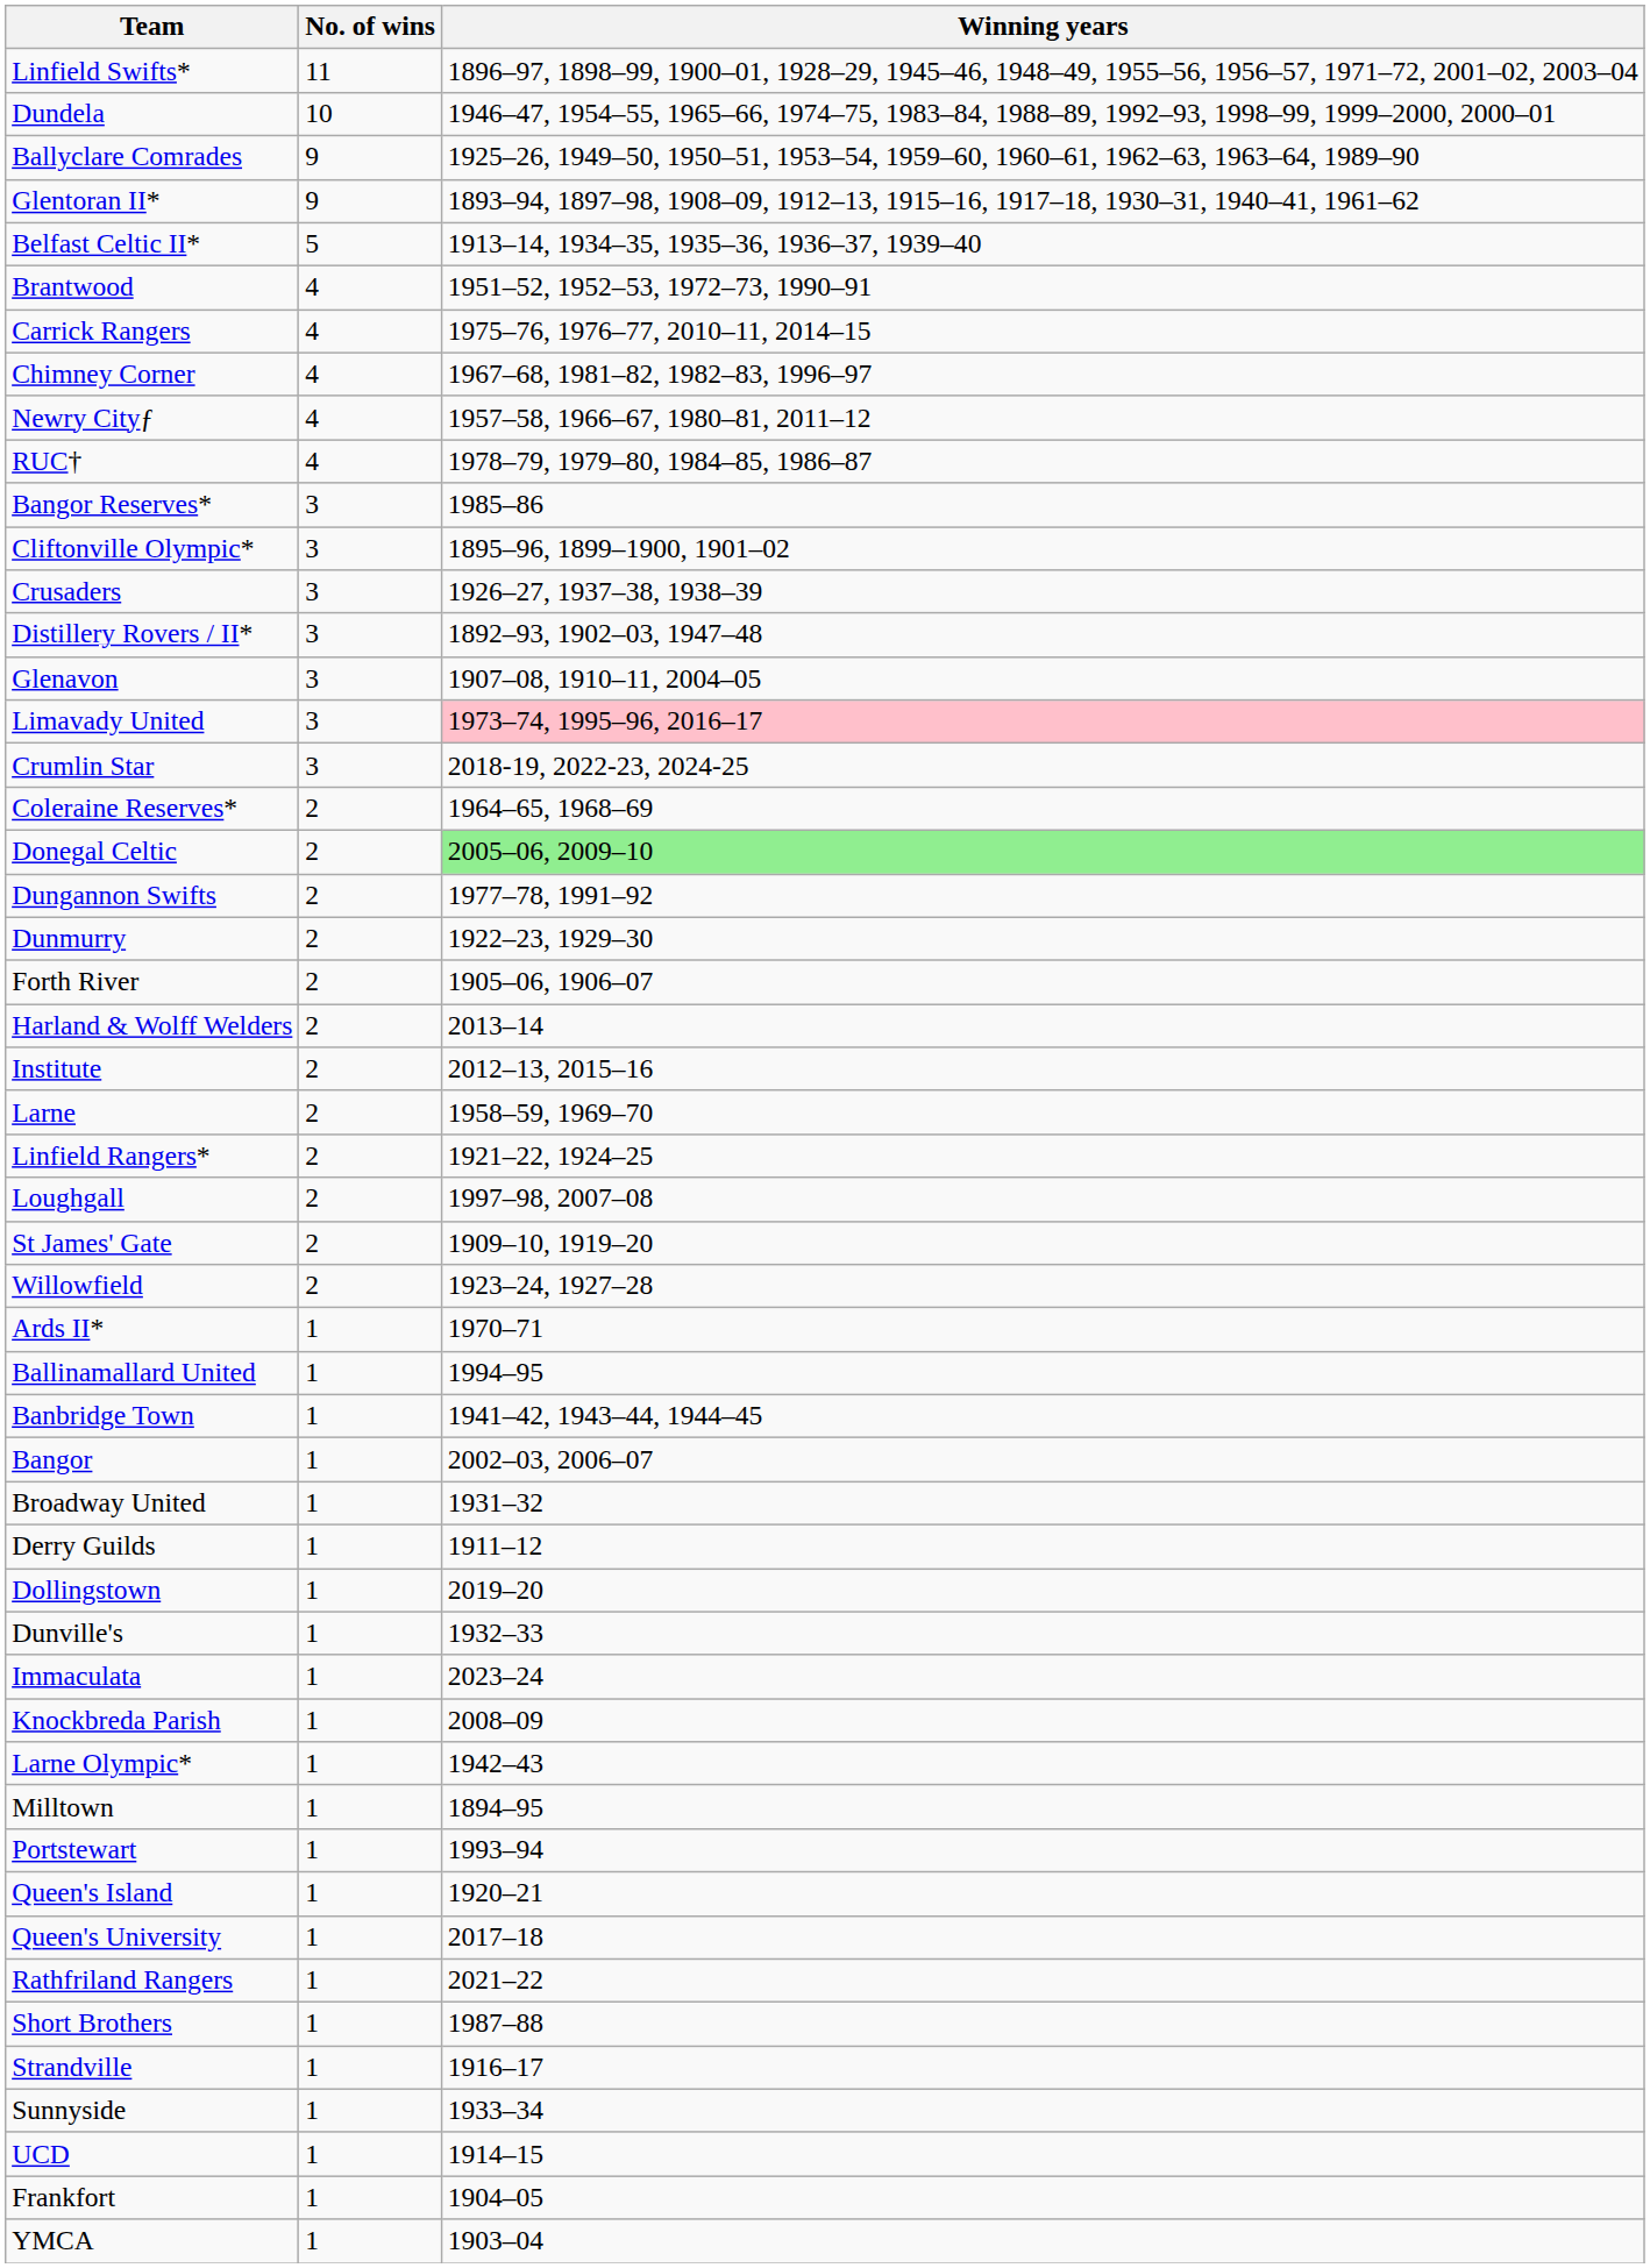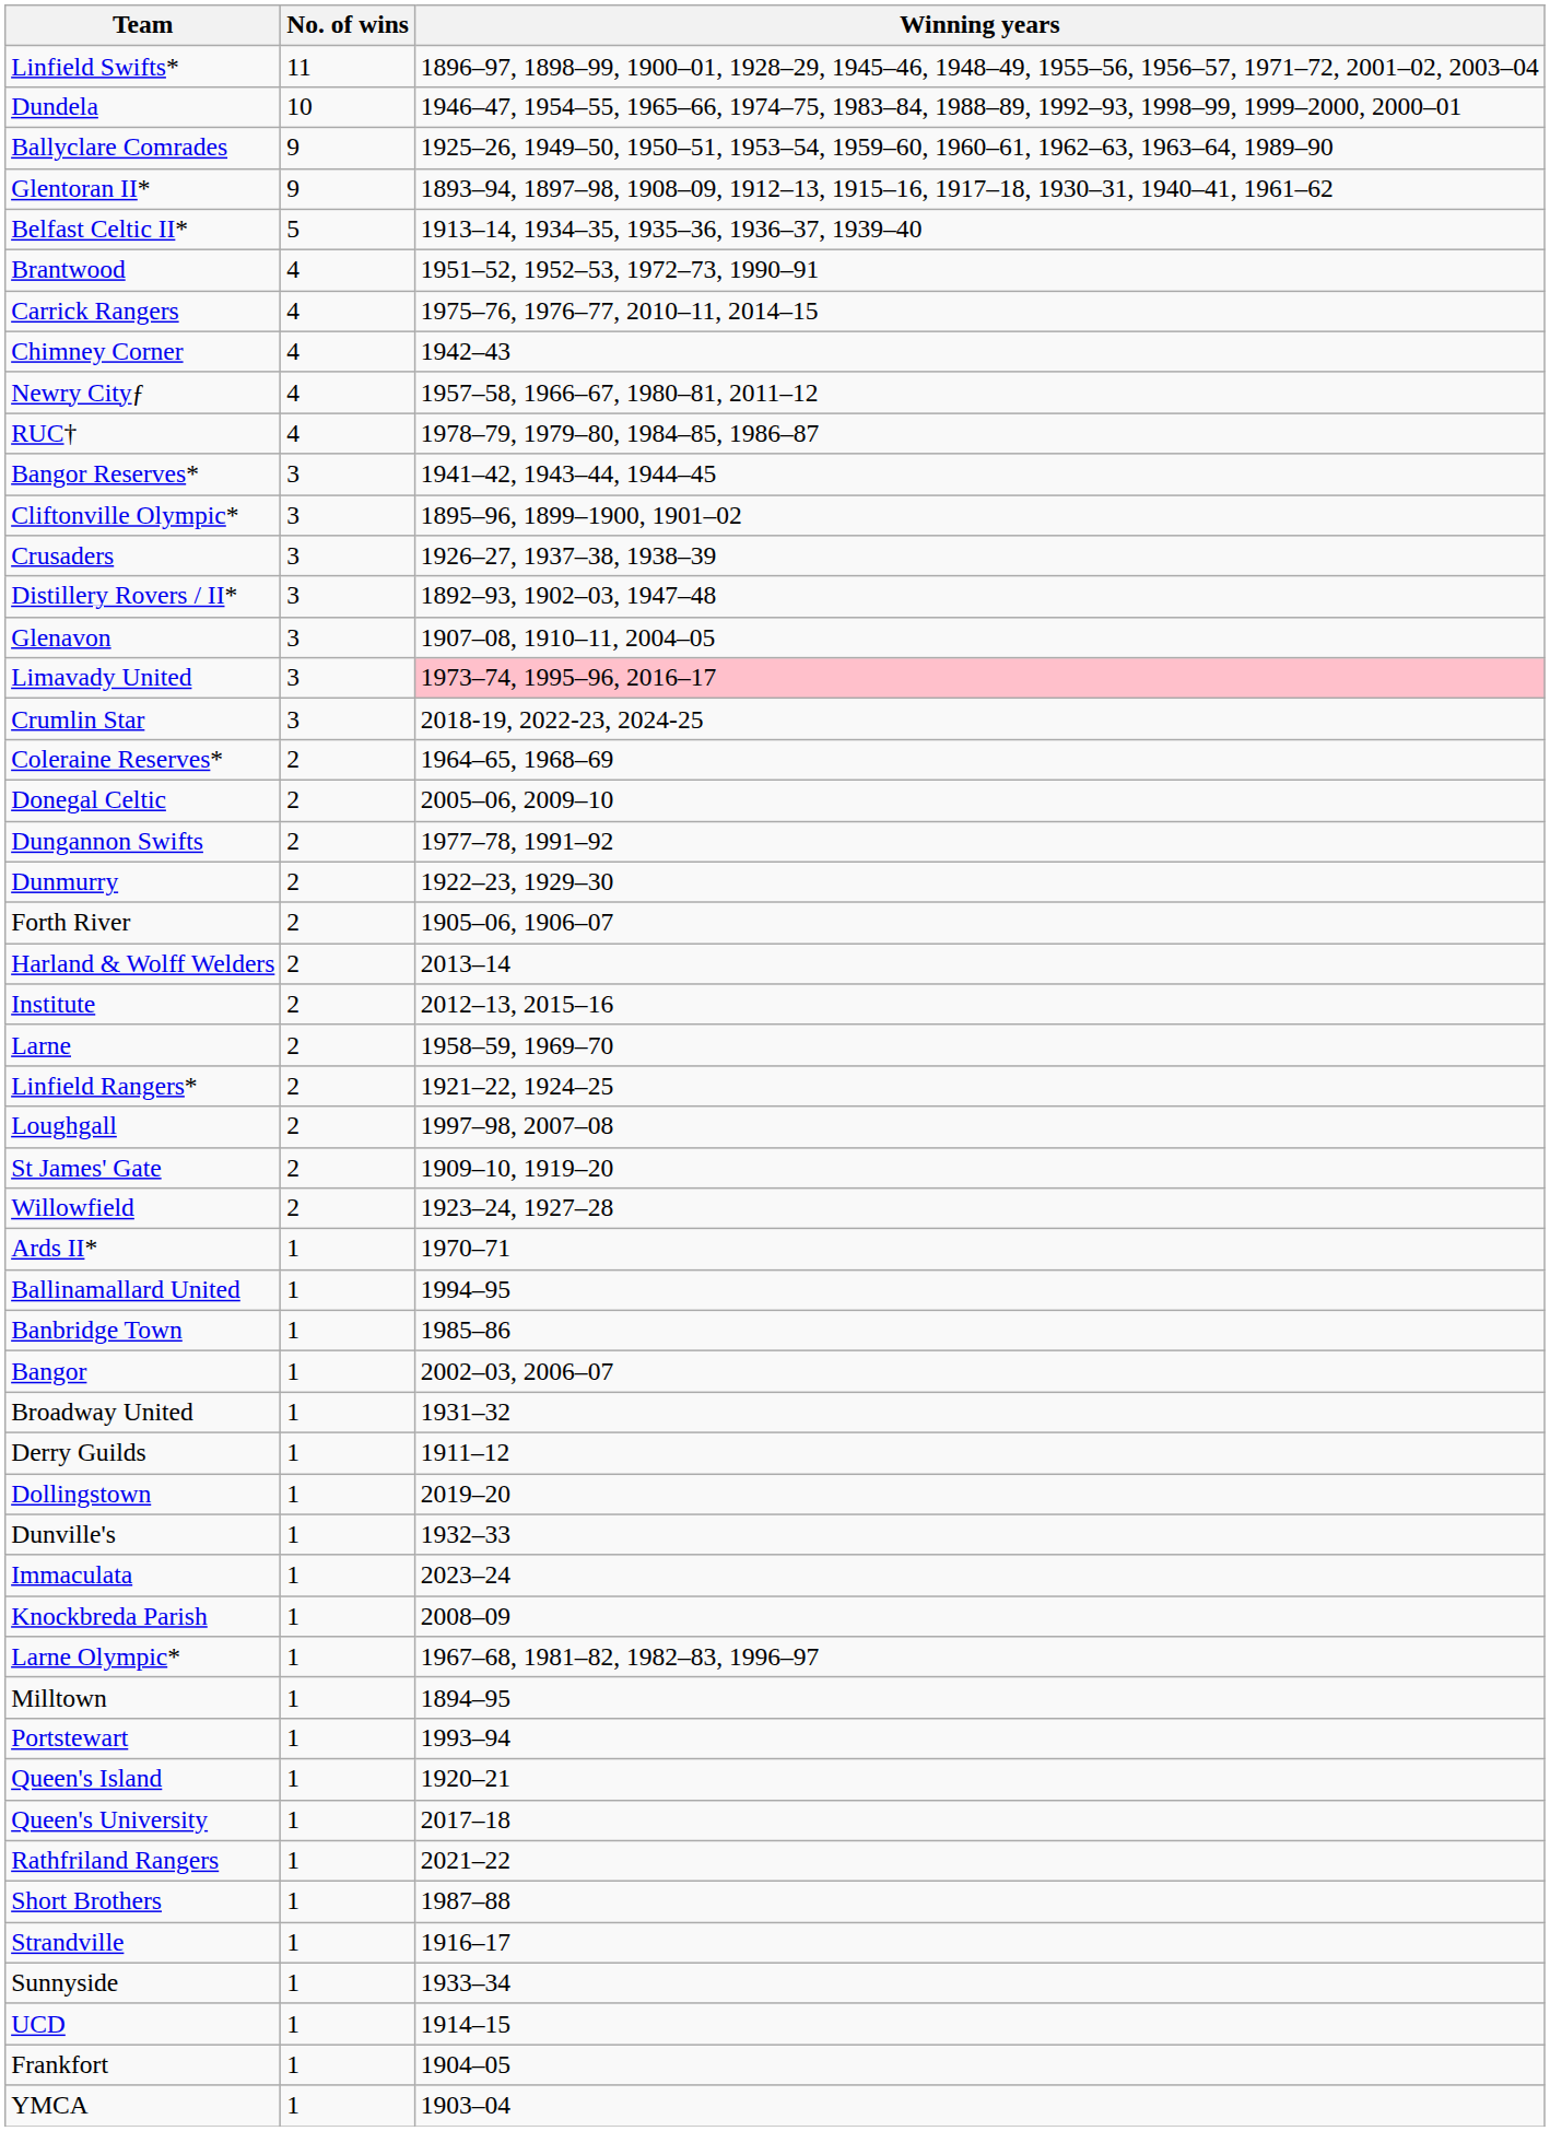 <table class="wikitable">
 <tr>
 <th>Team</th>
 <th>No. of wins</th>
 <th>Winning years</th>
 </tr>
 <tr>
 <td><a href='#'>Linfield Swifts</a>*</td>
 <td>11</td>
 <td>1896–97, 1898–99, 1900–01, 1928–29, 1945–46, 1948–49, 1955–56, 1956–57, 1971–72, 2001–02, 2003–04</td>
 </tr>
 <tr>
 <td><a href='#'>Dundela</a></td>
 <td>10</td>
 <td>1946–47, 1954–55, 1965–66, 1974–75, 1983–84, 1988–89, 1992–93, 1998–99, 1999–2000, 2000–01</td>
 </tr>
 <tr>
 <td><a href='#'>Ballyclare Comrades</a></td>
 <td>9</td>
 <td>1925–26, 1949–50, 1950–51, 1953–54, 1959–60, 1960–61, 1962–63, 1963–64, 1989–90</td>
 </tr>
 <tr>
 <td><a href='#'>Glentoran II</a>*</td>
 <td>9</td>
 <td>1893–94, 1897–98, 1908–09, 1912–13, 1915–16, 1917–18, 1930–31, 1940–41, 1961–62</td>
 </tr>
 <tr>
 <td><a href='#'>Belfast Celtic II</a>*</td>
 <td>5</td>
 <td>1913–14, 1934–35, 1935–36, 1936–37, 1939–40</td>
 </tr>
 <tr>
 <td><a href='#'>Brantwood</a></td>
 <td>4</td>
 <td>1951–52, 1952–53, 1972–73, 1990–91</td>
 </tr>
 <tr>
 <td><a href='#'>Carrick Rangers</a></td>
 <td>4</td>
 <td>1975–76, 1976–77, 2010–11, 2014–15</td>
 </tr>
 <tr>
 <td><a href='#'>Chimney Corner</a></td>
 <td>4</td>
-<td>1967–68, 1981–82, 1982–83, 1996–97</td>
+<td>1942–43</td>
 </tr>
 <tr>
 <td><a href='#'>Newry City</a>ƒ</td>
 <td>4</td>
 <td>1957–58, 1966–67, 1980–81, 2011–12</td>
 </tr>
 <tr>
 <td><a href='#'>RUC</a>†</td>
 <td>4</td>
 <td>1978–79, 1979–80, 1984–85, 1986–87</td>
 </tr>
 <tr>
 <td><a href='#'>Bangor Reserves</a>*</td>
 <td>3</td>
-<td>1985–86</td>
+<td>1941–42, 1943–44, 1944–45</td>
 </tr>
 <tr>
 <td><a href='#'>Cliftonville Olympic</a>*</td>
 <td>3</td>
 <td>1895–96, 1899–1900, 1901–02</td>
 </tr>
 <tr>
 <td><a href='#'>Crusaders</a></td>
 <td>3</td>
 <td>1926–27, 1937–38, 1938–39</td>
 </tr>
 <tr>
 <td><a href='#'>Distillery Rovers / II</a>*</td>
 <td>3</td>
 <td>1892–93, 1902–03, 1947–48</td>
 </tr>
 <tr>
 <td><a href='#'>Glenavon</a></td>
 <td>3</td>
 <td>1907–08, 1910–11, 2004–05</td>
 </tr>
 <tr>
 <td><a href='#'>Limavady United</a></td>
 <td>3</td>
 <td style="background: pink;">1973–74, 1995–96, 2016–17</td>
 </tr>
 <tr>
 <td><a href='#'>Crumlin Star</a></td>
 <td>3</td>
 <td>2018-19, 2022-23, 2024-25</td>
 </tr>
 <tr>
 <td><a href='#'>Coleraine Reserves</a>*</td>
 <td>2</td>
 <td>1964–65, 1968–69</td>
 </tr>
 <tr>
 <td><a href='#'>Donegal Celtic</a></td>
 <td>2</td>
-<td style="background: lightgreen;">2005–06, 2009–10</td>
+<td>2005–06, 2009–10</td>
 </tr>
 <tr>
 <td><a href='#'>Dungannon Swifts</a></td>
 <td>2</td>
 <td>1977–78, 1991–92</td>
 </tr>
 <tr>
 <td><a href='#'>Dunmurry</a></td>
 <td>2</td>
 <td>1922–23, 1929–30</td>
 </tr>
 <tr>
 <td>Forth River</td>
 <td>2</td>
 <td>1905–06, 1906–07</td>
 </tr>
 <tr>
 <td><a href='#'>Harland & Wolff Welders</a></td>
 <td>2</td>
 <td>2013–14</td>
 </tr>
 <tr>
 <td><a href='#'>Institute</a></td>
 <td>2</td>
 <td>2012–13, 2015–16</td>
 </tr>
 <tr>
 <td><a href='#'>Larne</a></td>
 <td>2</td>
 <td>1958–59, 1969–70</td>
 </tr>
 <tr>
 <td><a href='#'>Linfield Rangers</a>*</td>
 <td>2</td>
 <td>1921–22, 1924–25</td>
 </tr>
 <tr>
 <td><a href='#'>Loughgall</a></td>
 <td>2</td>
 <td>1997–98, 2007–08</td>
 </tr>
 <tr>
 <td><a href='#'>St James' Gate</a></td>
 <td>2</td>
 <td>1909–10, 1919–20</td>
 </tr>
 <tr>
 <td><a href='#'>Willowfield</a></td>
 <td>2</td>
 <td>1923–24, 1927–28</td>
 </tr>
 <tr>
 <td><a href='#'>Ards II</a>*</td>
 <td>1</td>
 <td>1970–71</td>
 </tr>
 <tr>
 <td><a href='#'>Ballinamallard United</a></td>
 <td>1</td>
 <td>1994–95</td>
 </tr>
 <tr>
 <td><a href='#'>Banbridge Town</a></td>
 <td>1</td>
-<td>1941–42, 1943–44, 1944–45</td>
+<td>1985–86</td>
 </tr>
 <tr>
 <td><a href='#'>Bangor</a></td>
 <td>1</td>
 <td>2002–03, 2006–07</td>
 </tr>
 <tr>
 <td>Broadway United</td>
 <td>1</td>
 <td>1931–32</td>
 </tr>
 <tr>
 <td>Derry Guilds</td>
 <td>1</td>
 <td>1911–12</td>
 </tr>
 <tr>
 <td><a href='#'>Dollingstown</a></td>
 <td>1</td>
 <td>2019–20</td>
 </tr>
 <tr>
 <td>Dunville's</td>
 <td>1</td>
 <td>1932–33</td>
 </tr>
 <tr>
 <td><a href='#'>Immaculata</a></td>
 <td>1</td>
 <td>2023–24</td>
 </tr>
 <tr>
 <td><a href='#'>Knockbreda Parish</a></td>
 <td>1</td>
 <td>2008–09</td>
 </tr>
 <tr>
 <td><a href='#'>Larne Olympic</a>*</td>
 <td>1</td>
-<td>1942–43</td>
+<td>1967–68, 1981–82, 1982–83, 1996–97</td>
 </tr>
 <tr>
 <td>Milltown</td>
 <td>1</td>
 <td>1894–95</td>
 </tr>
 <tr>
 <td><a href='#'>Portstewart</a></td>
 <td>1</td>
 <td>1993–94</td>
 </tr>
 <tr>
 <td><a href='#'>Queen's Island</a></td>
 <td>1</td>
 <td>1920–21</td>
 </tr>
 <tr>
 <td><a href='#'>Queen's University</a></td>
 <td>1</td>
 <td>2017–18</td>
 </tr>
 <tr>
 <td><a href='#'>Rathfriland Rangers</a></td>
 <td>1</td>
 <td>2021–22</td>
 </tr>
 <tr>
 <td><a href='#'>Short Brothers</a></td>
 <td>1</td>
 <td>1987–88</td>
 </tr>
 <tr>
 <td><a href='#'>Strandville</a></td>
 <td>1</td>
 <td>1916–17</td>
 </tr>
 <tr>
 <td>Sunnyside</td>
 <td>1</td>
 <td>1933–34</td>
 </tr>
 <tr>
 <td><a href='#'>UCD</a></td>
 <td>1</td>
 <td>1914–15</td>
 </tr>
 <tr>
 <td>Frankfort</td>
 <td>1</td>
 <td>1904–05</td>
 </tr>
 <tr>
 <td>YMCA</td>
 <td>1</td>
 <td>1903–04</td>
 </tr>
 </table>
